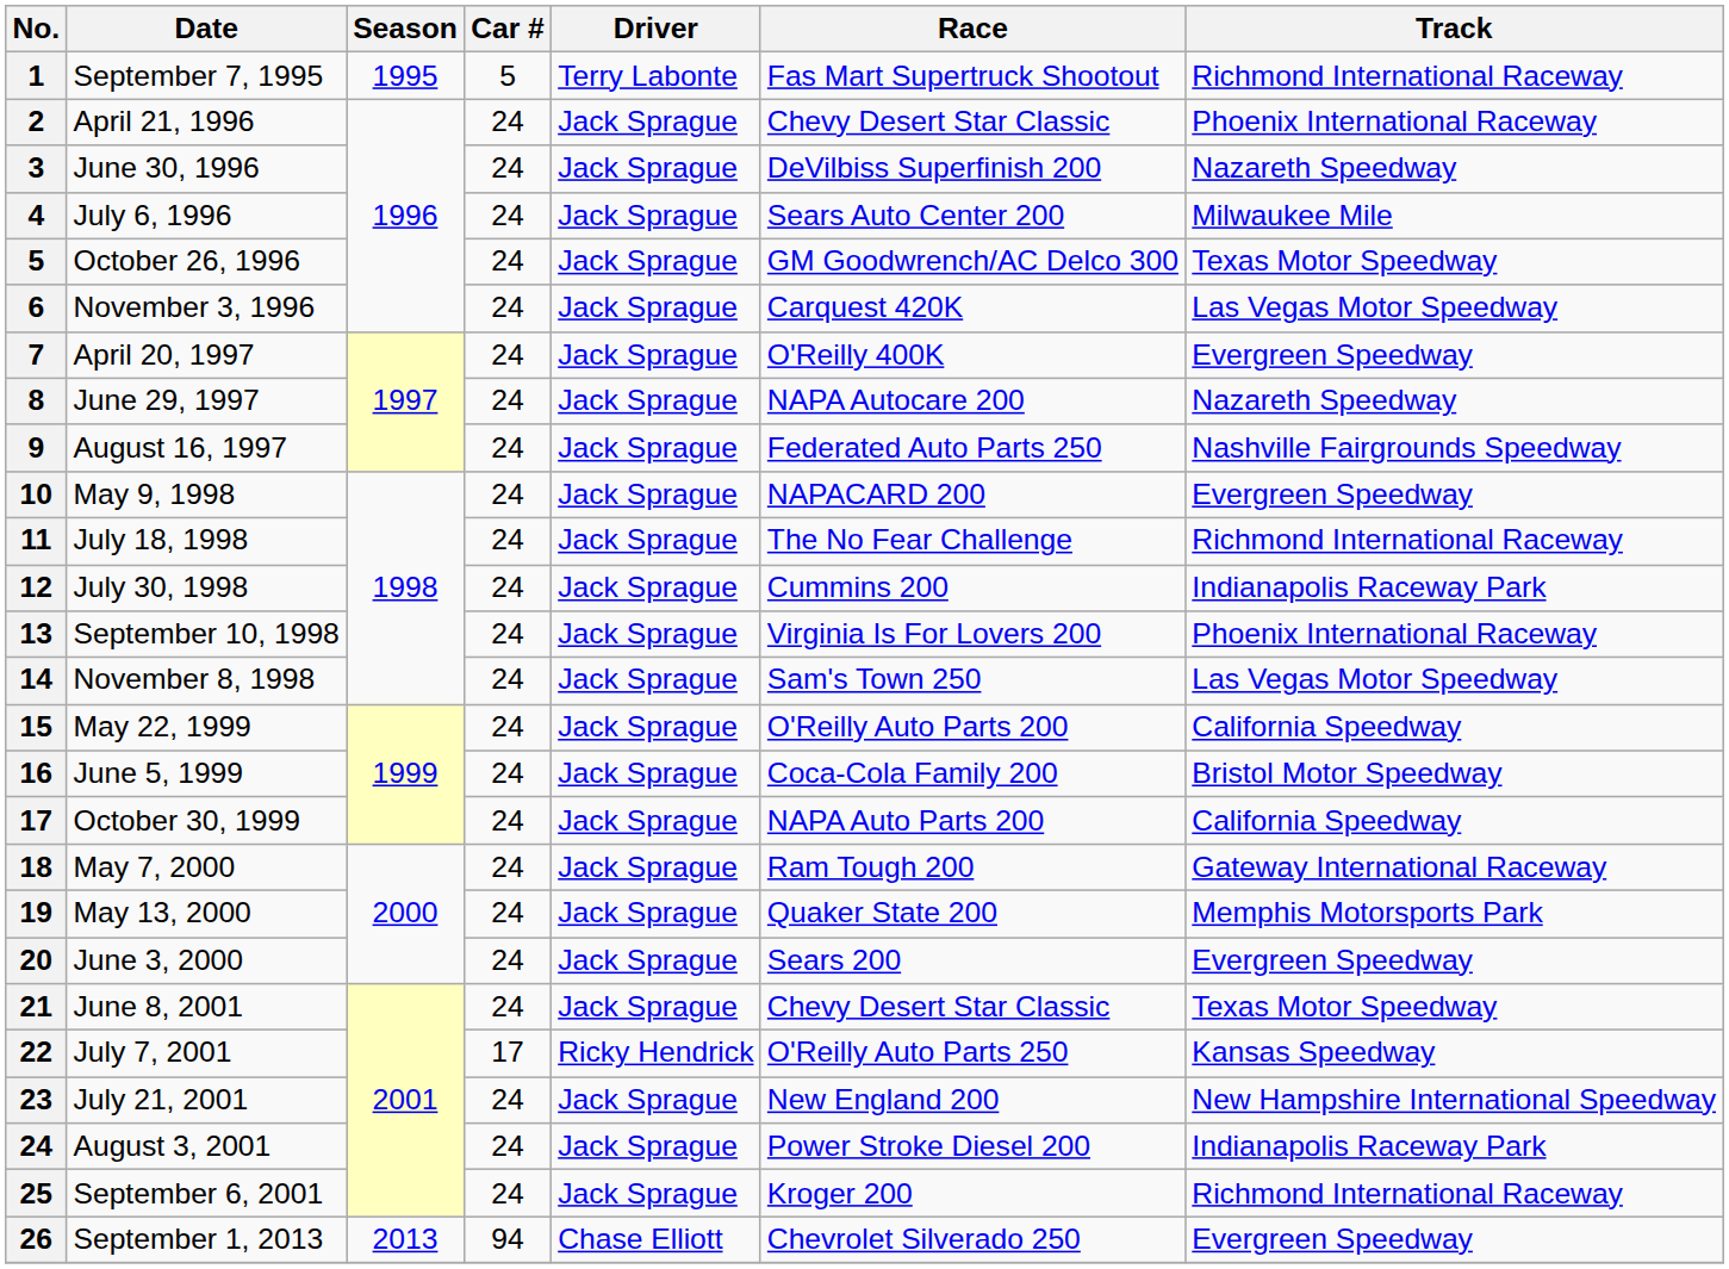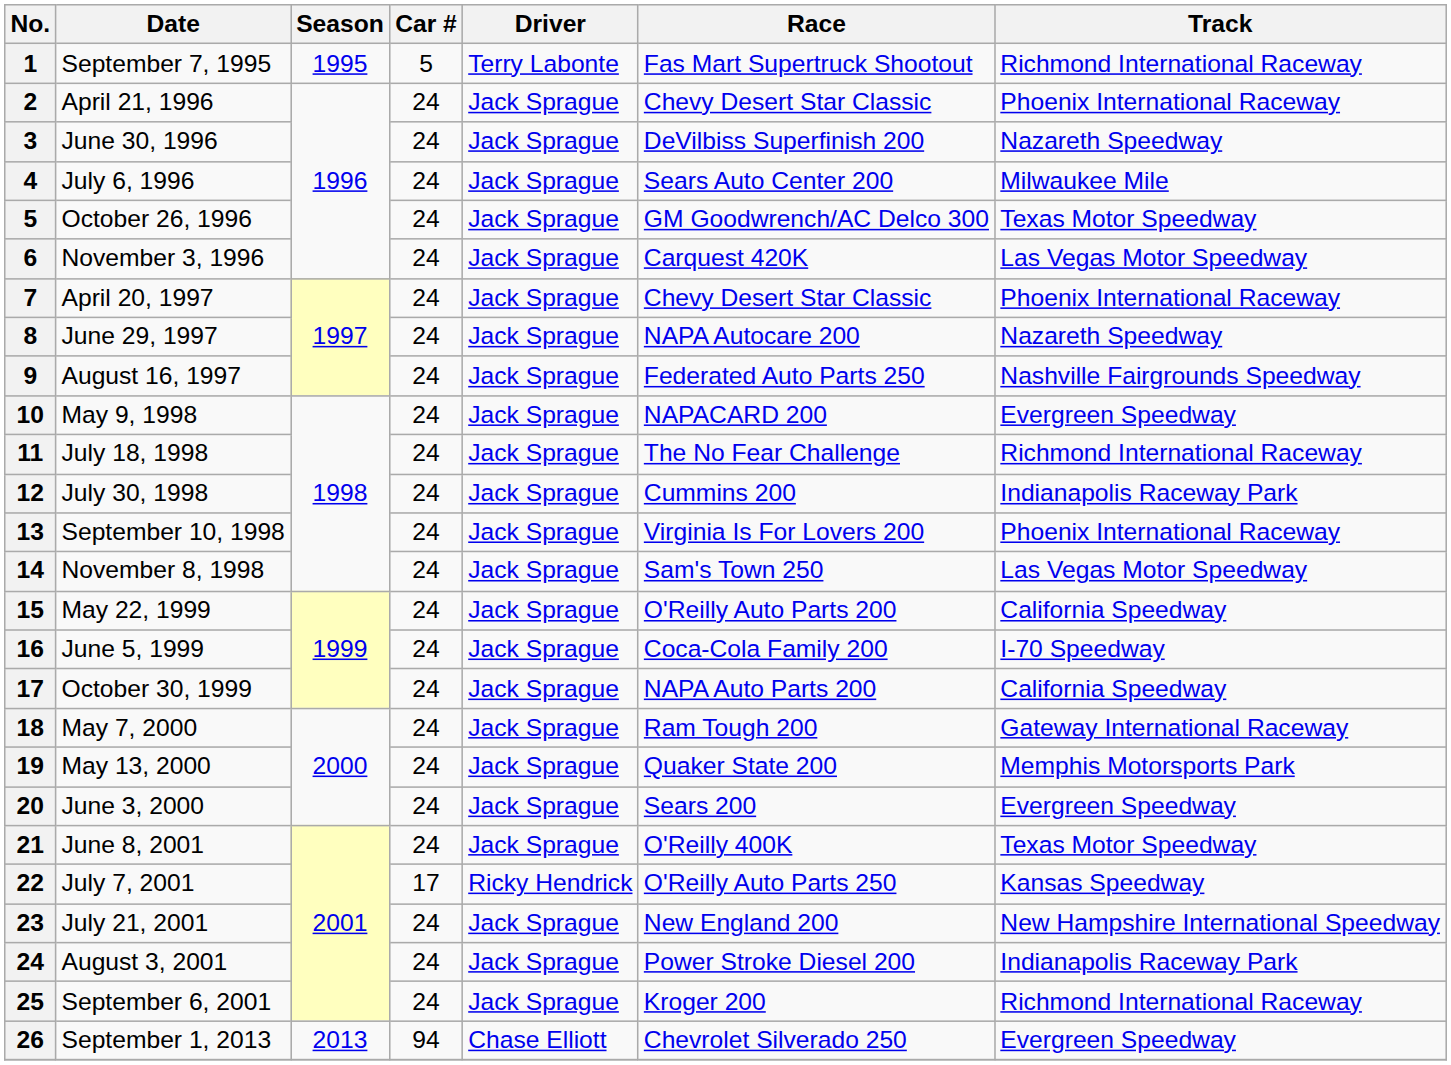 <table class="wikitable sortable">
 <tr>
 <th scope="col">No.</th>
 <th scope="col">Date</th>
 <th scope="col">Season</th>
 <th scope="col">Car #</th>
 <th scope="col">Driver</th>
 <th scope="col">Race</th>
 <th scope="col">Track</th>
 </tr>
 <tr>
 <th scope="row">1</th>
 <td>September 7, 1995</td>
 <td style="text-align:center;"><a href='#'>1995</a></td>
 <td style="text-align:center;">5</td>
 <td><a href='#'>Terry Labonte</a></td>
 <td><a href='#'>Fas Mart Supertruck Shootout</a></td>
 <td><a href='#'>Richmond International Raceway</a></td>
 </tr>
 <tr>
 <th scope="row">2</th>
 <td>April 21, 1996</td>
 <td rowspan="5" style="text-align:center;"><a href='#'>1996</a></td>
 <td style="text-align:center;">24</td>
 <td><a href='#'>Jack Sprague</a></td>
 <td><a href='#'>Chevy Desert Star Classic</a></td>
 <td><a href='#'>Phoenix International Raceway</a></td>
 </tr>
 <tr>
 <th scope="row">3</th>
 <td>June 30, 1996</td>
 <td style="text-align:center;">24</td>
 <td><a href='#'>Jack Sprague</a></td>
 <td><a href='#'>DeVilbiss Superfinish 200</a></td>
 <td><a href='#'>Nazareth Speedway</a></td>
 </tr>
 <tr>
 <th scope="row">4</th>
 <td>July 6, 1996</td>
 <td style="text-align:center;">24</td>
 <td><a href='#'>Jack Sprague</a></td>
 <td><a href='#'>Sears Auto Center 200</a></td>
 <td><a href='#'>Milwaukee Mile</a></td>
 </tr>
 <tr>
 <th scope="row">5</th>
 <td>October 26, 1996</td>
 <td style="text-align:center;">24</td>
 <td><a href='#'>Jack Sprague</a></td>
 <td><a href='#'>GM Goodwrench/AC Delco 300</a></td>
 <td><a href='#'>Texas Motor Speedway</a></td>
 </tr>
 <tr>
 <th scope="row">6</th>
 <td>November 3, 1996</td>
 <td style="text-align:center;">24</td>
 <td><a href='#'>Jack Sprague</a></td>
 <td><a href='#'>Carquest 420K</a></td>
 <td><a href='#'>Las Vegas Motor Speedway</a></td>
 </tr>
 <tr>
 <th scope="row">7</th>
 <td>April 20, 1997</td>
 <td rowspan="3" style="text-align:center; background:#FFFFBF;"><a href='#'>1997</a></td>
 <td style="text-align:center;">24</td>
 <td><a href='#'>Jack Sprague</a></td>
-<td><a href='#'>O'Reilly 400K</a></td>
-<td><a href='#'>Evergreen Speedway</a></td>
+<td><a href='#'>Chevy Desert Star Classic</a></td>
+<td><a href='#'>Phoenix International Raceway</a></td>
 </tr>
 <tr>
 <th scope="row">8</th>
 <td>June 29, 1997</td>
 <td style="text-align:center;">24</td>
 <td><a href='#'>Jack Sprague</a></td>
 <td><a href='#'>NAPA Autocare 200</a></td>
 <td><a href='#'>Nazareth Speedway</a></td>
 </tr>
 <tr>
 <th scope="row">9</th>
 <td>August 16, 1997</td>
 <td style="text-align:center;">24</td>
 <td><a href='#'>Jack Sprague</a></td>
 <td><a href='#'>Federated Auto Parts 250</a></td>
 <td><a href='#'>Nashville Fairgrounds Speedway</a></td>
 </tr>
 <tr>
 <th scope="row">10</th>
 <td>May 9, 1998</td>
 <td rowspan="5" style="text-align:center;"><a href='#'>1998</a></td>
 <td style="text-align:center;">24</td>
 <td><a href='#'>Jack Sprague</a></td>
 <td><a href='#'>NAPACARD 200</a></td>
 <td><a href='#'>Evergreen Speedway</a></td>
 </tr>
 <tr>
 <th scope="row">11</th>
 <td>July 18, 1998</td>
 <td style="text-align:center;">24</td>
 <td><a href='#'>Jack Sprague</a></td>
 <td><a href='#'>The No Fear Challenge</a></td>
 <td><a href='#'>Richmond International Raceway</a></td>
 </tr>
 <tr>
 <th scope="row">12</th>
 <td>July 30, 1998</td>
 <td style="text-align:center;">24</td>
 <td><a href='#'>Jack Sprague</a></td>
 <td><a href='#'>Cummins 200</a></td>
 <td><a href='#'>Indianapolis Raceway Park</a></td>
 </tr>
 <tr>
 <th scope="row">13</th>
 <td>September 10, 1998</td>
 <td style="text-align:center;">24</td>
 <td><a href='#'>Jack Sprague</a></td>
 <td><a href='#'>Virginia Is For Lovers 200</a></td>
 <td><a href='#'>Phoenix International Raceway</a></td>
 </tr>
 <tr>
 <th scope="row">14</th>
 <td>November 8, 1998</td>
 <td style="text-align:center;">24</td>
 <td><a href='#'>Jack Sprague</a></td>
 <td><a href='#'>Sam's Town 250</a></td>
 <td><a href='#'>Las Vegas Motor Speedway</a></td>
 </tr>
 <tr>
 <th scope="row">15</th>
 <td>May 22, 1999</td>
 <td rowspan="3" style="text-align:center; background:#FFFFBF;"><a href='#'>1999</a></td>
 <td style="text-align:center;">24</td>
 <td><a href='#'>Jack Sprague</a></td>
 <td><a href='#'>O'Reilly Auto Parts 200</a></td>
 <td><a href='#'>California Speedway</a></td>
 </tr>
 <tr>
 <th scope="row">16</th>
 <td>June 5, 1999</td>
 <td style="text-align:center;">24</td>
 <td><a href='#'>Jack Sprague</a></td>
 <td><a href='#'>Coca-Cola Family 200</a></td>
-<td><a href='#'>Bristol Motor Speedway</a></td>
+<td><a href='#'>I-70 Speedway</a></td>
 </tr>
 <tr>
 <th scope="row">17</th>
 <td>October 30, 1999</td>
 <td style="text-align:center;">24</td>
 <td><a href='#'>Jack Sprague</a></td>
 <td><a href='#'>NAPA Auto Parts 200</a></td>
 <td><a href='#'>California Speedway</a></td>
 </tr>
 <tr>
 <th scope="row">18</th>
 <td>May 7, 2000</td>
 <td rowspan="3" style="text-align:center;"><a href='#'>2000</a></td>
 <td style="text-align:center;">24</td>
 <td><a href='#'>Jack Sprague</a></td>
 <td><a href='#'>Ram Tough 200</a></td>
 <td><a href='#'>Gateway International Raceway</a></td>
 </tr>
 <tr>
 <th scope="row">19</th>
 <td>May 13, 2000</td>
 <td style="text-align:center;">24</td>
 <td><a href='#'>Jack Sprague</a></td>
 <td><a href='#'>Quaker State 200</a></td>
 <td><a href='#'>Memphis Motorsports Park</a></td>
 </tr>
 <tr>
 <th scope="row">20</th>
 <td>June 3, 2000</td>
 <td style="text-align:center;">24</td>
 <td><a href='#'>Jack Sprague</a></td>
 <td><a href='#'>Sears 200</a></td>
 <td><a href='#'>Evergreen Speedway</a></td>
 </tr>
 <tr>
 <th scope="row">21</th>
 <td>June 8, 2001</td>
 <td rowspan="5" style="text-align:center; background:#FFFFBF;"><a href='#'>2001</a></td>
 <td style="text-align:center;">24</td>
 <td><a href='#'>Jack Sprague</a></td>
-<td><a href='#'>Chevy Desert Star Classic</a></td>
+<td><a href='#'>O'Reilly 400K</a></td>
 <td><a href='#'>Texas Motor Speedway</a></td>
 </tr>
 <tr>
 <th scope="row">22</th>
 <td>July 7, 2001</td>
 <td style="text-align:center;">17</td>
 <td><a href='#'>Ricky Hendrick</a></td>
 <td><a href='#'>O'Reilly Auto Parts 250</a></td>
 <td><a href='#'>Kansas Speedway</a></td>
 </tr>
 <tr>
 <th scope="row">23</th>
 <td>July 21, 2001</td>
 <td style="text-align:center;">24</td>
 <td><a href='#'>Jack Sprague</a></td>
 <td><a href='#'>New England 200</a></td>
 <td><a href='#'>New Hampshire International Speedway</a></td>
 </tr>
 <tr>
 <th scope="row">24</th>
 <td>August 3, 2001</td>
 <td style="text-align:center;">24</td>
 <td><a href='#'>Jack Sprague</a></td>
 <td><a href='#'>Power Stroke Diesel 200</a></td>
 <td><a href='#'>Indianapolis Raceway Park</a></td>
 </tr>
 <tr>
 <th scope="row">25</th>
 <td>September 6, 2001</td>
 <td style="text-align:center;">24</td>
 <td><a href='#'>Jack Sprague</a></td>
 <td><a href='#'>Kroger 200</a></td>
 <td><a href='#'>Richmond International Raceway</a></td>
 </tr>
 <tr>
 <th scope="row">26</th>
 <td>September 1, 2013</td>
 <td style="text-align:center;"><a href='#'>2013</a></td>
 <td style="text-align:center;">94</td>
 <td><a href='#'>Chase Elliott</a></td>
 <td><a href='#'>Chevrolet Silverado 250</a></td>
 <td><a href='#'>Evergreen Speedway</a></td>
 </tr>
 <tr>
 </tr>
 </table>
